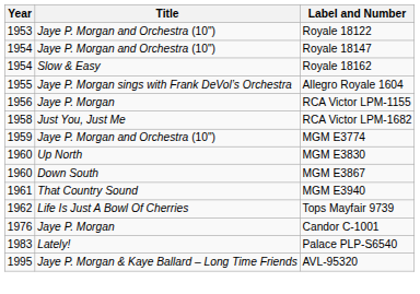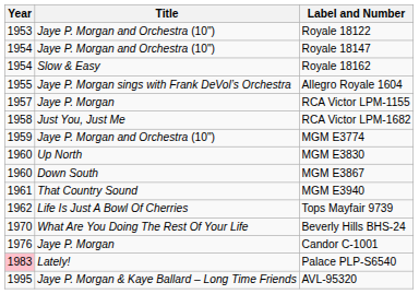 <table class=wikitable>
 <tr>
 <th>Year</th>
 <th>Title</th>
 <th>Label and Number</th>
 </tr>
 <tr>
 <td>1953</td>
 <td><em>Jaye P. Morgan and Orchestra</em> (10")</td>
 <td>Royale 18122</td>
 </tr>
 <tr>
 <td>1954</td>
 <td><em>Jaye P. Morgan and Orchestra</em> (10")</td>
 <td>Royale 18147</td>
 </tr>
 <tr>
 <td>1954</td>
 <td><em>Slow & Easy</em></td>
 <td>Royale 18162</td>
 </tr>
 <tr>
 <td>1955</td>
 <td><em>Jaye P. Morgan sings with Frank DeVol’s Orchestra</em></td>
 <td>Allegro Royale 1604</td>
 </tr>
 <tr>
-<td>1956</td>
+<td>1957</td>
 <td><em>Jaye P. Morgan</em></td>
 <td>RCA Victor LPM-1155</td>
 </tr>
 <tr>
 <td>1958</td>
 <td><em>Just You, Just Me</em></td>
 <td>RCA Victor LPM-1682</td>
 </tr>
 <tr>
 <td>1959</td>
 <td><em>Jaye P. Morgan and Orchestra</em> (10")</td>
 <td>MGM E3774</td>
 </tr>
 <tr>
 <td>1960</td>
 <td><em>Up North</em></td>
 <td>MGM E3830</td>
 </tr>
 <tr>
 <td>1960</td>
 <td><em>Down South</em></td>
 <td>MGM E3867</td>
 </tr>
 <tr>
 <td>1961</td>
 <td><em>That Country Sound </em></td>
 <td>MGM E3940</td>
 </tr>
 <tr>
 <td>1962</td>
 <td><em>Life Is Just A Bowl Of Cherries</em></td>
 <td>Tops Mayfair 9739</td>
 </tr>
 <tr>
+<td>1970</td>
+<td><em>What Are You Doing The Rest Of Your Life</em></td>
+<td>Beverly Hills BHS-24</td>
+</tr>
+<tr>
 <td>1976</td>
 <td><em>Jaye P. Morgan </em></td>
 <td>Candor C-1001</td>
 </tr>
 <tr>
-<td>1983</td>
+<td style="background: pink;">1983</td>
 <td><em>Lately!</em></td>
 <td>Palace PLP-S6540</td>
 </tr>
 <tr>
 <td>1995</td>
 <td><em>Jaye P. Morgan & Kaye Ballard –  Long Time Friends </em></td>
 <td>AVL-95320</td>
 </tr>
 </table>
